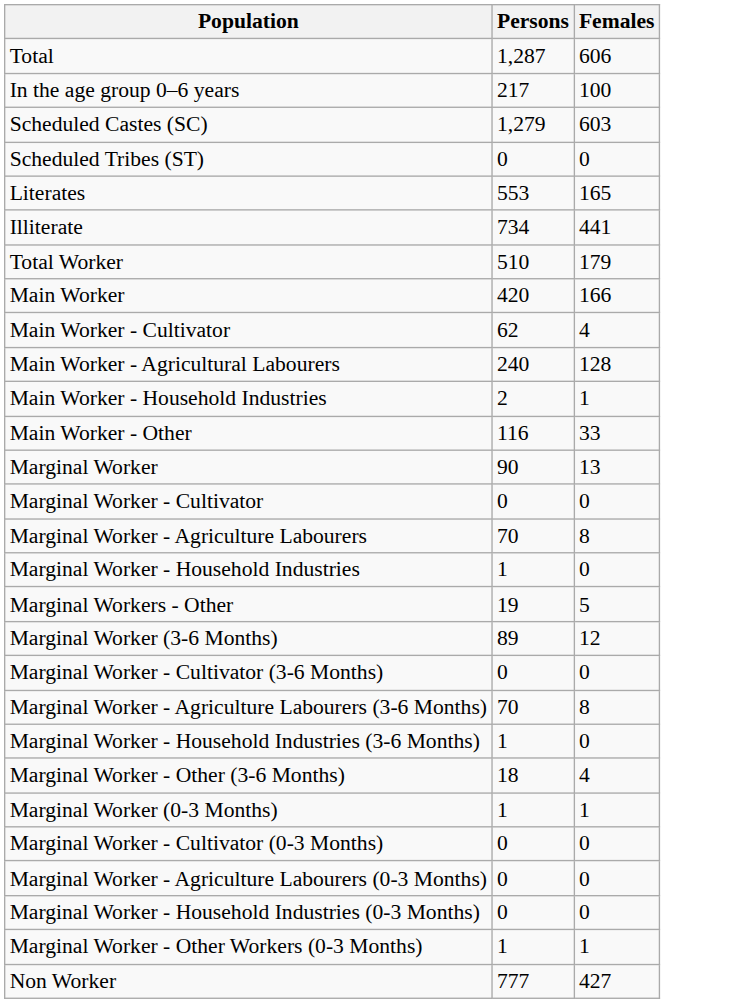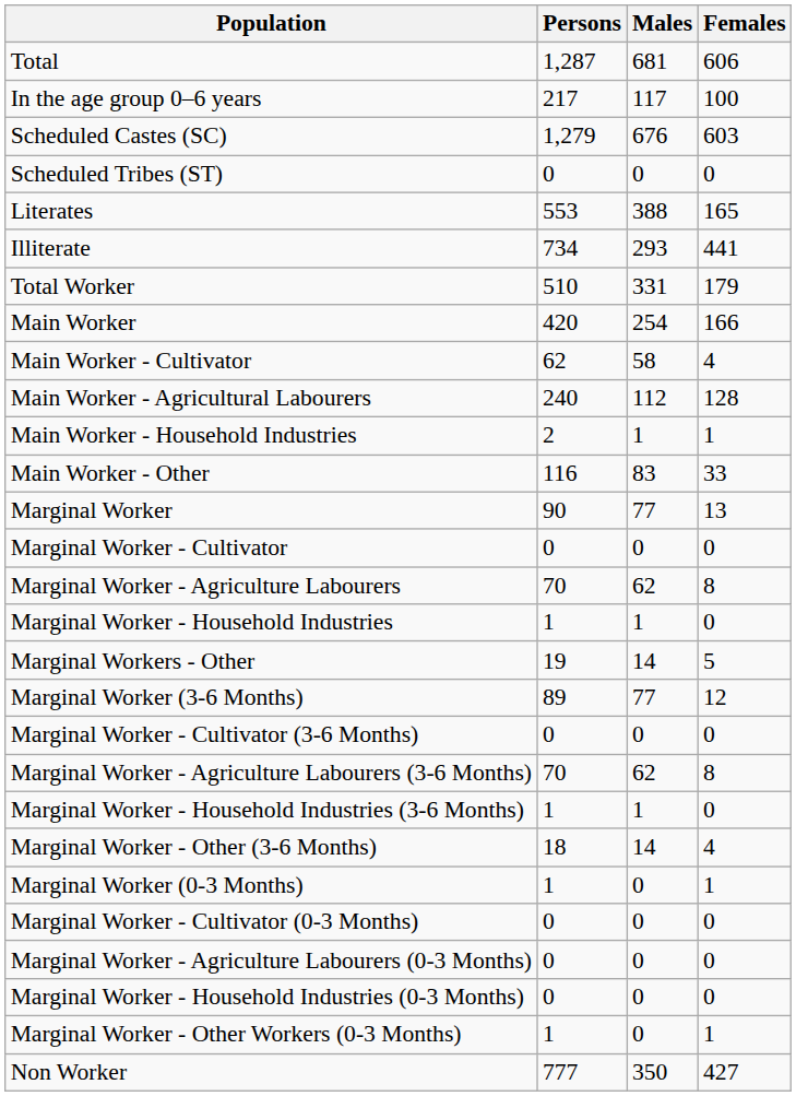 <table class="wikitable">
 <tr>
 <th>Population</th>
 <th>Persons</th>
+<th>Males</th>
 <th>Females</th>
 </tr>
 <tr>
 <td>Total</td>
 <td>1,287</td>
+<td>681</td>
 <td>606</td>
 </tr>
 <tr>
 <td>In the age  group 0–6 years</td>
 <td>217</td>
+<td>117</td>
 <td>100</td>
 </tr>
 <tr>
 <td>Scheduled  Castes (SC)</td>
 <td>1,279</td>
+<td>676</td>
 <td>603</td>
 </tr>
 <tr>
 <td>Scheduled  Tribes (ST)</td>
 <td>0</td>
 <td>0</td>
+<td>0</td>
 </tr>
 <tr>
 <td>Literates</td>
 <td>553</td>
+<td>388</td>
 <td>165</td>
 </tr>
 <tr>
 <td>Illiterate</td>
 <td>734</td>
+<td>293</td>
 <td>441</td>
 </tr>
 <tr>
 <td>Total Worker</td>
 <td>510</td>
+<td>331</td>
 <td>179</td>
 </tr>
 <tr>
 <td>Main Worker</td>
 <td>420</td>
+<td>254</td>
 <td>166</td>
 </tr>
 <tr>
 <td>Main Worker -  Cultivator</td>
 <td>62</td>
+<td>58</td>
 <td>4</td>
 </tr>
 <tr>
 <td>Main Worker -  Agricultural Labourers</td>
 <td>240</td>
+<td>112</td>
 <td>128</td>
 </tr>
 <tr>
 <td>Main Worker -  Household Industries</td>
 <td>2</td>
 <td>1</td>
+<td>1</td>
 </tr>
 <tr>
 <td>Main Worker -  Other</td>
 <td>116</td>
+<td>83</td>
 <td>33</td>
 </tr>
 <tr>
 <td>Marginal  Worker</td>
 <td>90</td>
+<td>77</td>
 <td>13</td>
 </tr>
 <tr>
 <td>Marginal  Worker - Cultivator</td>
 <td>0</td>
 <td>0</td>
+<td>0</td>
 </tr>
 <tr>
 <td>Marginal  Worker - Agriculture Labourers</td>
 <td>70</td>
+<td>62</td>
 <td>8</td>
 </tr>
 <tr>
 <td>Marginal  Worker - Household Industries</td>
+<td>1</td>
 <td>1</td>
 <td>0</td>
 </tr>
 <tr>
 <td>Marginal  Workers - Other</td>
 <td>19</td>
+<td>14</td>
 <td>5</td>
 </tr>
 <tr>
 <td>Marginal  Worker (3-6 Months)</td>
 <td>89</td>
+<td>77</td>
 <td>12</td>
 </tr>
 <tr>
 <td>Marginal  Worker - Cultivator (3-6 Months)</td>
 <td>0</td>
 <td>0</td>
+<td>0</td>
 </tr>
 <tr>
 <td>Marginal  Worker - Agriculture Labourers (3-6 Months)</td>
 <td>70</td>
+<td>62</td>
 <td>8</td>
 </tr>
 <tr>
 <td>Marginal  Worker - Household Industries (3-6 Months)</td>
+<td>1</td>
 <td>1</td>
 <td>0</td>
 </tr>
 <tr>
 <td>Marginal  Worker - Other (3-6 Months)</td>
 <td>18</td>
+<td>14</td>
 <td>4</td>
 </tr>
 <tr>
 <td>Marginal  Worker (0-3 Months)</td>
 <td>1</td>
+<td>0</td>
 <td>1</td>
 </tr>
 <tr>
 <td>Marginal  Worker - Cultivator (0-3 Months)</td>
+<td>0</td>
 <td>0</td>
 <td>0</td>
 </tr>
 <tr>
 <td>Marginal  Worker - Agriculture Labourers (0-3 Months)</td>
 <td>0</td>
 <td>0</td>
+<td>0</td>
 </tr>
 <tr>
 <td>Marginal  Worker - Household Industries (0-3 Months)</td>
+<td>0</td>
 <td>0</td>
 <td>0</td>
 </tr>
 <tr>
 <td>Marginal  Worker - Other Workers (0-3 Months)</td>
 <td>1</td>
+<td>0</td>
 <td>1</td>
 </tr>
 <tr>
 <td>Non Worker</td>
 <td>777</td>
+<td>350</td>
 <td>427</td>
 </tr>
 </table>
